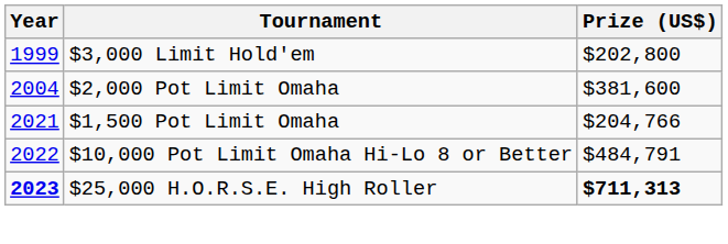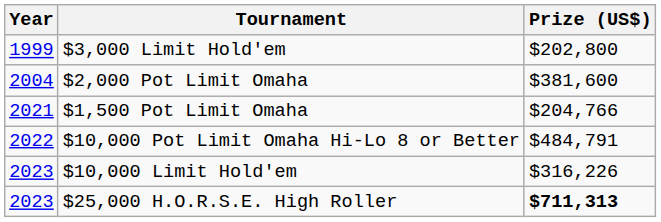 <table class="wikitable">
 <tr>
 <th>Year</th>
 <th>Tournament</th>
 <th>Prize (US$)</th>
 </tr>
 <tr>
 <td><a href='#'>1999</a></td>
 <td>$3,000 Limit Hold'em</td>
 <td>$202,800</td>
 </tr>
 <tr>
 <td><a href='#'>2004</a></td>
 <td>$2,000 Pot Limit Omaha</td>
 <td>$381,600</td>
 </tr>
 <tr>
 <td><a href='#'>2021</a></td>
 <td>$1,500 Pot Limit Omaha</td>
 <td>$204,766</td>
 </tr>
 <tr>
 <td><a href='#'>2022</a></td>
 <td>$10,000 Pot Limit Omaha Hi-Lo 8 or Better</td>
 <td>$484,791</td>
 </tr>
 <tr>
-<td><strong><a href='#'>2023</a></strong></td>
+<td><a href='#'>2023</a></td>
+<td>$10,000 Limit Hold'em</td>
+<td>$316,226</td>
+</tr>
+<tr>
+<td><a href='#'>2023</a></td>
 <td>$25,000 H.O.R.S.E. High Roller</td>
 <td><strong>$711,313</strong></td>
 </tr>
 </table>
